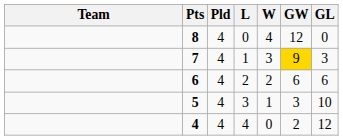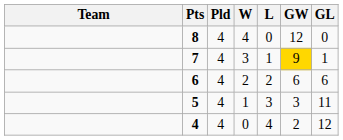 <table class="wikitable" style="text-align:center">
 <tr>
 <th width=200>Team</th>
 <th width=20>Pts</th>
 <th width=20>Pld</th>
+<th width=20>W</th>
 <th width=20>L</th>
-<th width=20>W</th>
 <th width=20>GW</th>
 <th width=20>GL</th>
 </tr>
 <tr>
 <td style="text-align:left;"></td>
 <td><strong>8</strong></td>
 <td>4</td>
+<td>4</td>
 <td>0</td>
-<td>4</td>
 <td>12</td>
 <td>0</td>
 </tr>
 <tr>
 <td style="text-align:left;"></td>
 <td><strong>7</strong></td>
 <td>4</td>
+<td>3</td>
 <td>1</td>
-<td>3</td>
 <td style="background: gold;">9</td>
-<td>3</td>
+<td>1</td>
 </tr>
 <tr>
 <td style="text-align:left;"></td>
 <td><strong>6</strong></td>
 <td>4</td>
 <td>2</td>
 <td>2</td>
 <td>6</td>
 <td>6</td>
 </tr>
 <tr>
 <td style="text-align:left;"></td>
 <td><strong>5</strong></td>
 <td>4</td>
-<td>3</td>
 <td>1</td>
 <td>3</td>
-<td>10</td>
+<td>3</td>
+<td>11</td>
 </tr>
 <tr>
 <td style="text-align:left;"></td>
 <td><strong>4</strong></td>
 <td>4</td>
+<td>0</td>
 <td>4</td>
-<td>0</td>
 <td>2</td>
 <td>12</td>
 </tr>
 </table>
